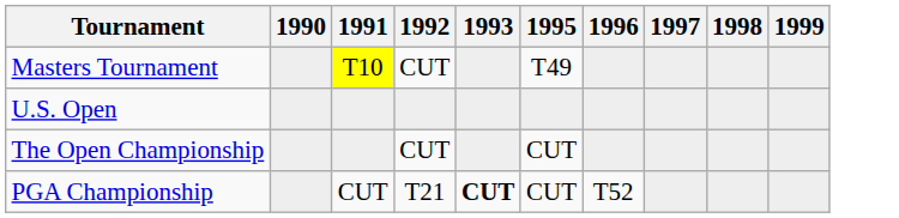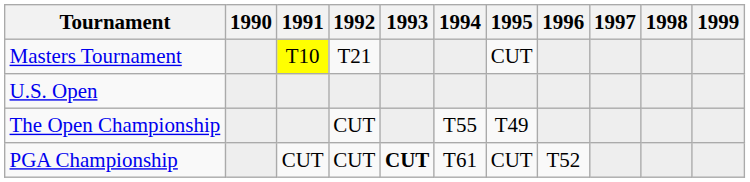 <table class="wikitable" style="font-size:95%;text-align:center;">
 <tr>
 <th>Tournament</th>
 <th>1990</th>
 <th>1991</th>
 <th>1992</th>
 <th>1993</th>
+<th>1994</th>
 <th>1995</th>
 <th>1996</th>
 <th>1997</th>
 <th>1998</th>
 <th>1999</th>
 </tr>
 <tr>
 <td align=left><a href='#'>Masters Tournament</a></td>
 <td style="background:#eeeeee;"></td>
 <td style="background:yellow;">T10</td>
+<td>T21</td>
+<td style="background:#eeeeee;"></td>
+<td style="background:#eeeeee;"></td>
 <td>CUT</td>
-<td style="background:#eeeeee;"></td>
-<td>T49</td>
 <td style="background:#eeeeee;"></td>
 <td style="background:#eeeeee;"></td>
 <td style="background:#eeeeee;"></td>
 <td style="background:#eeeeee;"></td>
 </tr>
 <tr>
 <td align=left><a href='#'>U.S. Open</a></td>
 <td style="background:#eeeeee;"></td>
 <td style="background:#eeeeee;"></td>
 <td style="background:#eeeeee;"></td>
 <td style="background:#eeeeee;"></td>
 <td style="background:#eeeeee;"></td>
 <td style="background:#eeeeee;"></td>
 <td style="background:#eeeeee;"></td>
 <td style="background:#eeeeee;"></td>
 <td style="background:#eeeeee;"></td>
+<td style="background:#eeeeee;"></td>
 </tr>
 <tr>
 <td align=left><a href='#'>The Open Championship</a></td>
 <td style="background:#eeeeee;"></td>
 <td style="background:#eeeeee;"></td>
 <td>CUT</td>
 <td style="background:#eeeeee;"></td>
-<td>CUT</td>
+<td>T55</td>
+<td>T49</td>
 <td style="background:#eeeeee;"></td>
 <td style="background:#eeeeee;"></td>
 <td style="background:#eeeeee;"></td>
 <td style="background:#eeeeee;"></td>
 </tr>
 <tr>
 <td align=left><a href='#'>PGA Championship</a></td>
 <td style="background:#eeeeee;"></td>
 <td>CUT</td>
-<td>T21</td>
+<td>CUT</td>
 <td><strong>CUT</strong></td>
+<td>T61</td>
 <td>CUT</td>
 <td>T52</td>
 <td style="background:#eeeeee;"></td>
 <td style="background:#eeeeee;"></td>
 <td style="background:#eeeeee;"></td>
 </tr>
 </table>
